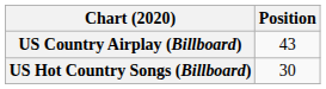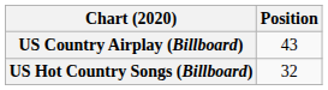 <table class="wikitable sortable plainrowheaders" style="text-align:center">
 <tr>
 <th scope="col">Chart (2020)</th>
 <th scope="col">Position</th>
 </tr>
 <tr>
 <th scope="row">US Country Airplay (<em>Billboard</em>)</th>
 <td>43</td>
 </tr>
 <tr>
 <th scope="row">US Hot Country Songs (<em>Billboard</em>)</th>
-<td>30</td>
+<td>32</td>
 </tr>
 </table>
